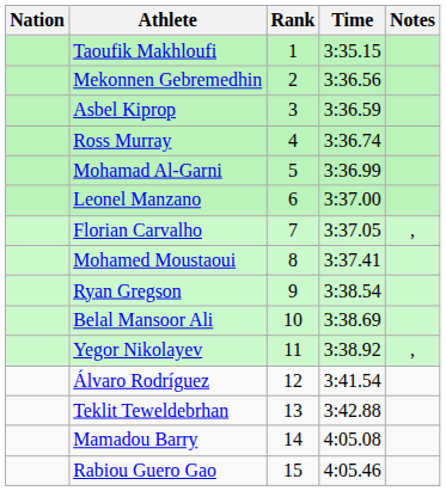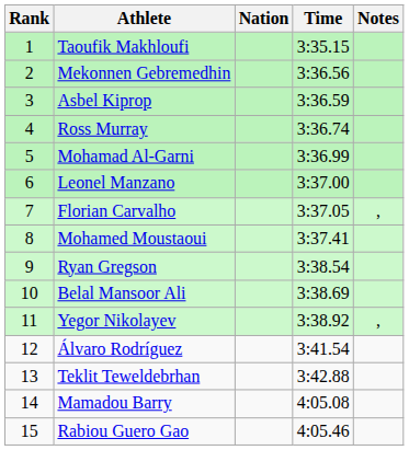 <table class="wikitable sortable" style="text-align:center">
 <tr>
+<th>Rank</th>
+<th>Athlete</th>
 <th>Nation</th>
-<th>Athlete</th>
-<th>Rank</th>
 <th>Time</th>
 <th>Notes</th>
 </tr>
 <tr bgcolor=bbf3bb>
+<td>1</td>
+<td align=left><a href='#'>Taoufik Makhloufi</a></td>
 <td align=left></td>
-<td align=left><a href='#'>Taoufik Makhloufi</a></td>
-<td>1</td>
 <td>3:35.15</td>
 <td></td>
 </tr>
 <tr bgcolor=bbf3bb>
+<td>2</td>
+<td align=left><a href='#'>Mekonnen Gebremedhin</a></td>
 <td align=left></td>
-<td align=left><a href='#'>Mekonnen Gebremedhin</a></td>
-<td>2</td>
 <td>3:36.56</td>
 <td></td>
 </tr>
 <tr bgcolor=bbf3bb>
+<td>3</td>
+<td align=left><a href='#'>Asbel Kiprop</a></td>
 <td align=left></td>
-<td align=left><a href='#'>Asbel Kiprop</a></td>
-<td>3</td>
 <td>3:36.59</td>
 <td></td>
 </tr>
 <tr bgcolor=bbf3bb>
+<td>4</td>
+<td align=left><a href='#'>Ross Murray</a></td>
 <td align=left></td>
-<td align=left><a href='#'>Ross Murray</a></td>
-<td>4</td>
 <td>3:36.74</td>
 <td></td>
 </tr>
 <tr bgcolor=bbf3bb>
+<td>5</td>
+<td align=left><a href='#'>Mohamad Al-Garni</a></td>
 <td align=left></td>
-<td align=left><a href='#'>Mohamad Al-Garni</a></td>
-<td>5</td>
 <td>3:36.99</td>
 <td></td>
 </tr>
 <tr bgcolor=bbf3bb>
+<td>6</td>
+<td align=left><a href='#'>Leonel Manzano</a></td>
 <td align=left></td>
-<td align=left><a href='#'>Leonel Manzano</a></td>
-<td>6</td>
 <td>3:37.00</td>
 <td></td>
 </tr>
 <tr bgcolor=ccf9cc>
+<td>7</td>
+<td align=left><a href='#'>Florian Carvalho</a></td>
 <td align=left></td>
-<td align=left><a href='#'>Florian Carvalho</a></td>
-<td>7</td>
 <td>3:37.05</td>
 <td>, </td>
 </tr>
 <tr bgcolor=ccf9cc>
+<td>8</td>
+<td align=left><a href='#'>Mohamed Moustaoui</a></td>
 <td align=left></td>
-<td align=left><a href='#'>Mohamed Moustaoui</a></td>
-<td>8</td>
 <td>3:37.41</td>
 <td></td>
 </tr>
 <tr bgcolor=ccf9cc>
+<td>9</td>
+<td align=left><a href='#'>Ryan Gregson</a></td>
 <td align=left></td>
-<td align=left><a href='#'>Ryan Gregson</a></td>
-<td>9</td>
 <td>3:38.54</td>
 <td></td>
 </tr>
 <tr bgcolor=ccf9cc>
+<td>10</td>
+<td align=left><a href='#'>Belal Mansoor Ali</a></td>
 <td align=left></td>
-<td align=left><a href='#'>Belal Mansoor Ali</a></td>
-<td>10</td>
 <td>3:38.69</td>
 <td></td>
 </tr>
 <tr bgcolor=ccf9cc>
+<td>11</td>
+<td align=left><a href='#'>Yegor Nikolayev</a></td>
 <td align=left></td>
-<td align=left><a href='#'>Yegor Nikolayev</a></td>
-<td>11</td>
 <td>3:38.92</td>
 <td>, </td>
 </tr>
 <tr>
+<td>12</td>
+<td align=left><a href='#'>Álvaro Rodríguez</a></td>
 <td align=left></td>
-<td align=left><a href='#'>Álvaro Rodríguez</a></td>
-<td>12</td>
 <td>3:41.54</td>
 <td></td>
 </tr>
 <tr>
+<td>13</td>
+<td align=left><a href='#'>Teklit Teweldebrhan</a></td>
 <td align=left></td>
-<td align=left><a href='#'>Teklit Teweldebrhan</a></td>
-<td>13</td>
 <td>3:42.88</td>
 <td></td>
 </tr>
 <tr>
+<td>14</td>
+<td align=left><a href='#'>Mamadou Barry</a></td>
 <td align=left></td>
-<td align=left><a href='#'>Mamadou Barry</a></td>
-<td>14</td>
 <td>4:05.08</td>
 <td></td>
 </tr>
 <tr>
+<td>15</td>
+<td align=left><a href='#'>Rabiou Guero Gao</a></td>
 <td align=left></td>
-<td align=left><a href='#'>Rabiou Guero Gao</a></td>
-<td>15</td>
 <td>4:05.46</td>
 <td></td>
 </tr>
 </table>
